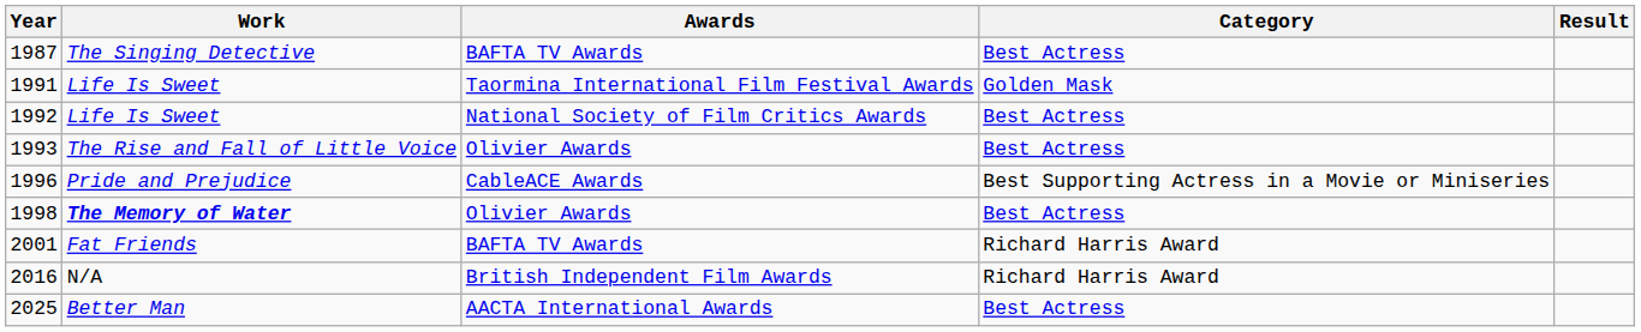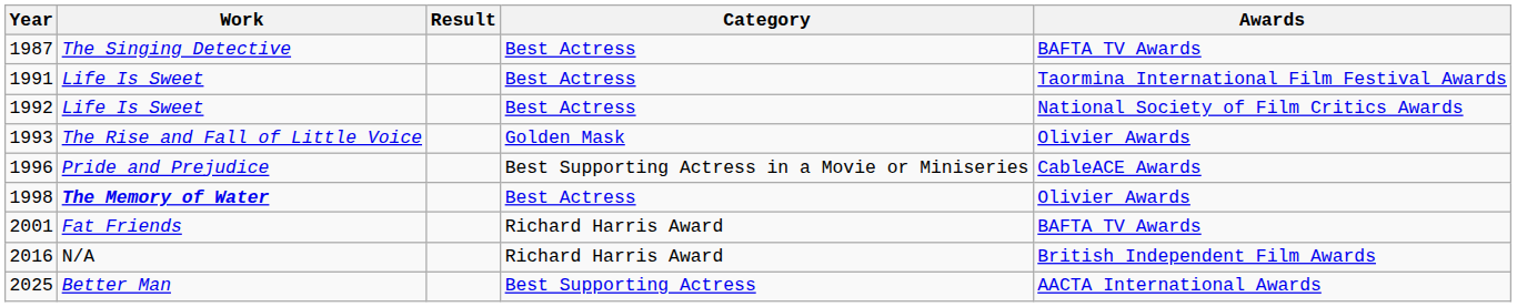 <table class="wikitable">
 <tr>
 <th>Year</th>
 <th>Work</th>
+<th>Result</th>
+<th>Category</th>
 <th>Awards</th>
-<th>Category</th>
-<th>Result</th>
 </tr>
 <tr>
 <td>1987</td>
 <td><em><a href='#'>The Singing Detective</a></em></td>
+<td></td>
+<td><a href='#'>Best Actress</a></td>
 <td><a href='#'>BAFTA TV Awards</a></td>
-<td><a href='#'>Best Actress</a></td>
-<td></td>
 </tr>
 <tr>
 <td>1991</td>
 <td><em><a href='#'>Life Is Sweet</a></em></td>
+<td></td>
+<td><a href='#'>Best Actress</a></td>
 <td><a href='#'>Taormina International Film Festival Awards</a></td>
-<td><a href='#'>Golden Mask</a></td>
-<td></td>
 </tr>
 <tr>
 <td>1992</td>
 <td><em><a href='#'>Life Is Sweet</a></em></td>
+<td></td>
+<td><a href='#'>Best Actress</a></td>
 <td><a href='#'>National Society of Film Critics Awards</a></td>
-<td><a href='#'>Best Actress</a></td>
-<td></td>
 </tr>
 <tr>
 <td>1993</td>
 <td><em><a href='#'>The Rise and Fall of Little Voice</a></em></td>
+<td></td>
+<td><a href='#'>Golden Mask</a></td>
 <td><a href='#'>Olivier Awards</a></td>
-<td><a href='#'>Best Actress</a></td>
-<td></td>
 </tr>
 <tr>
 <td>1996</td>
 <td><em><a href='#'>Pride and Prejudice</a></em></td>
+<td></td>
+<td>Best Supporting Actress in a Movie or Miniseries</td>
 <td><a href='#'>CableACE Awards</a></td>
-<td>Best Supporting Actress in a Movie or Miniseries</td>
-<td></td>
 </tr>
 <tr>
 <td>1998</td>
 <td><strong><em><a href='#'>The Memory of Water</a></em></strong></td>
+<td></td>
+<td><a href='#'>Best Actress</a></td>
 <td><a href='#'>Olivier Awards</a></td>
-<td><a href='#'>Best Actress</a></td>
-<td></td>
 </tr>
 <tr>
 <td>2001</td>
 <td><em><a href='#'>Fat Friends</a></em></td>
+<td></td>
+<td>Richard Harris Award</td>
 <td><a href='#'>BAFTA TV Awards</a></td>
-<td>Richard Harris Award</td>
-<td></td>
 </tr>
 <tr>
 <td>2016</td>
 <td>N/A</td>
+<td></td>
+<td>Richard Harris Award</td>
 <td><a href='#'>British Independent Film Awards</a></td>
-<td>Richard Harris Award</td>
-<td></td>
 </tr>
 <tr>
 <td>2025</td>
 <td><em><a href='#'>Better Man</a></em></td>
+<td></td>
+<td><a href='#'>Best Supporting Actress</a></td>
 <td><a href='#'>AACTA International Awards</a></td>
-<td><a href='#'>Best Actress</a></td>
-<td></td>
 </tr>
 </table>
